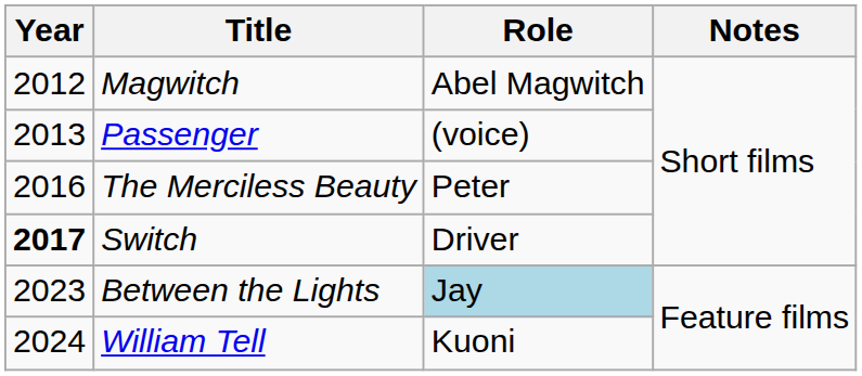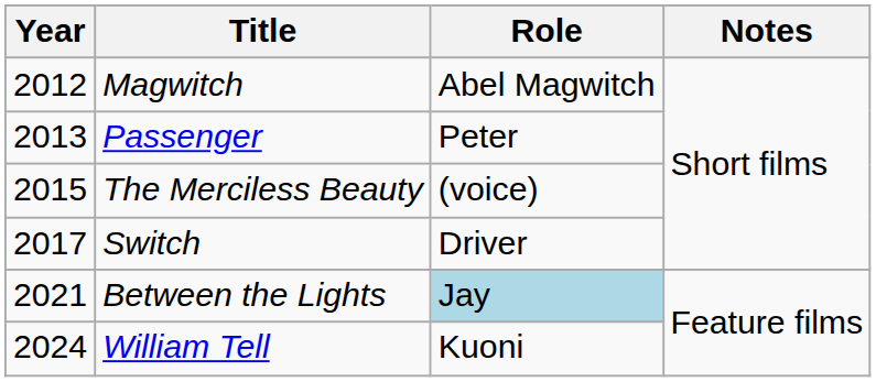 <table class="wikitable sortable">
 <tr>
 <th>Year</th>
 <th>Title</th>
 <th>Role</th>
 <th class="unsortable">Notes</th>
 </tr>
 <tr>
 <td>2012</td>
 <td><em>Magwitch</em></td>
 <td>Abel Magwitch</td>
 <td rowspan=4>Short films</td>
 </tr>
 <tr>
 <td>2013</td>
 <td><em><a href='#'>Passenger</a></em></td>
+<td>Peter</td>
+</tr>
+<tr>
+<td>2015</td>
+<td><em>The Merciless Beauty</em></td>
 <td>(voice)</td>
 </tr>
 <tr>
-<td>2016</td>
-<td><em>The Merciless Beauty</em></td>
-<td>Peter</td>
-</tr>
-<tr>
-<td><strong>2017</strong></td>
+<td>2017</td>
 <td><em>Switch</em></td>
 <td>Driver</td>
 </tr>
 <tr>
-<td>2023</td>
+<td>2021</td>
 <td><em>Between the Lights</em></td>
 <td style="background: lightblue;">Jay</td>
 <td rowspan=2>Feature films</td>
 </tr>
 <tr>
 <td>2024</td>
 <td><em><a href='#'>William Tell</a></em></td>
 <td>Kuoni</td>
 </tr>
 </table>
